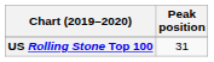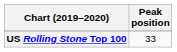 <table class="wikitable sortable plainrowheaders" style="text-align:center">
 <tr>
 <th>Chart (2019–2020)</th>
 <th>Peak<br>position</th>
 </tr>
 <tr>
 </tr>
 <tr>
 </tr>
 <tr>
 </tr>
 <tr>
 </tr>
 <tr>
 </tr>
 <tr>
 <th scope="row">US <a href='#'><em>Rolling Stone</em> Top 100</a></th>
-<td>31</td>
+<td>33</td>
 </tr>
 </table>
